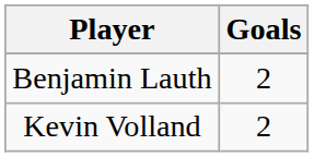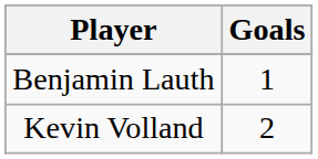 <table class="wikitable" style="text-align:center;">
 <tr>
 <th>Player</th>
 <th>Goals</th>
 </tr>
 <tr>
 </tr>
 <tr>
 <td>Benjamin Lauth</td>
-<td>2</td>
+<td>1</td>
 </tr>
 <tr>
 <td>Kevin Volland</td>
 <td>2</td>
 </tr>
 </table>
